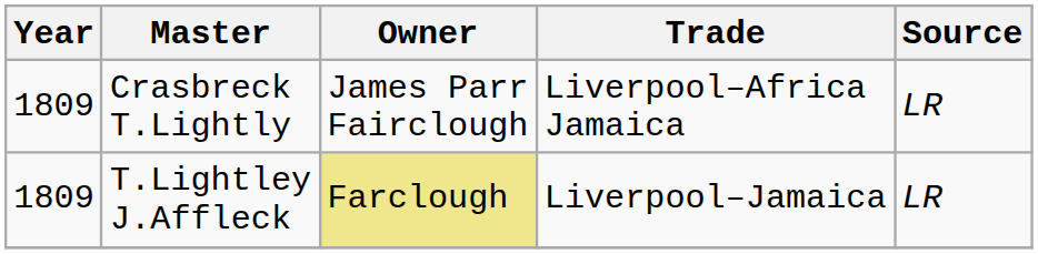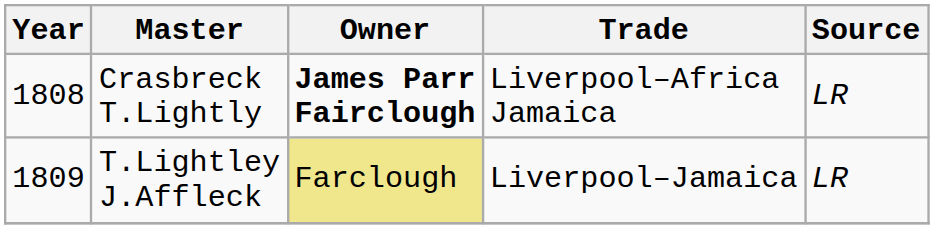 <table class=" wikitable">
 <tr>
 <th>Year</th>
 <th>Master</th>
 <th>Owner</th>
 <th>Trade</th>
 <th>Source</th>
 </tr>
 <tr>
-<td>1809</td>
+<td>1808</td>
 <td>Crasbreck<br>T.Lightly</td>
-<td>James Parr<br>Fairclough</td>
+<td><strong>James Parr<br>Fairclough</strong></td>
 <td>Liverpool–Africa<br>Jamaica</td>
 <td><em>LR</em></td>
 </tr>
 <tr>
 <td>1809</td>
 <td>T.Lightley<br>J.Affleck</td>
 <td style="background: khaki;">Farclough</td>
 <td>Liverpool–Jamaica</td>
 <td><em>LR</em></td>
 </tr>
 <tr>
 </tr>
 </table>
